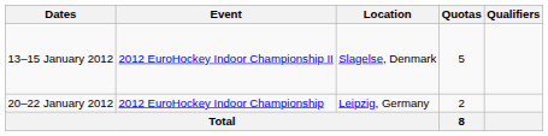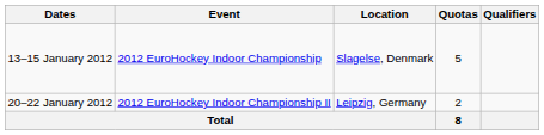 <table class=wikitable>
 <tr>
 <th>Dates</th>
 <th>Event</th>
 <th>Location</th>
 <th>Quotas</th>
 <th>Qualifiers</th>
 </tr>
 <tr>
 <td>13–15 January 2012</td>
-<td><a href='#'>2012 EuroHockey Indoor Championship II</a></td>
+<td><a href='#'>2012 EuroHockey Indoor Championship</a></td>
 <td><a href='#'>Slagelse</a>, Denmark</td>
 <td style="text-align: center;">5</td>
 <td><br><br><br><br><br></td>
 </tr>
 <tr>
 <td>20–22 January 2012</td>
-<td><a href='#'>2012 EuroHockey Indoor Championship</a></td>
+<td><a href='#'>2012 EuroHockey Indoor Championship II</a></td>
 <td><a href='#'>Leipzig</a>, Germany</td>
 <td style="text-align: center;">2</td>
 <td><br></td>
 </tr>
 <tr>
 <th colspan="3">Total</th>
 <th>8</th>
 <th></th>
 </tr>
 </table>
